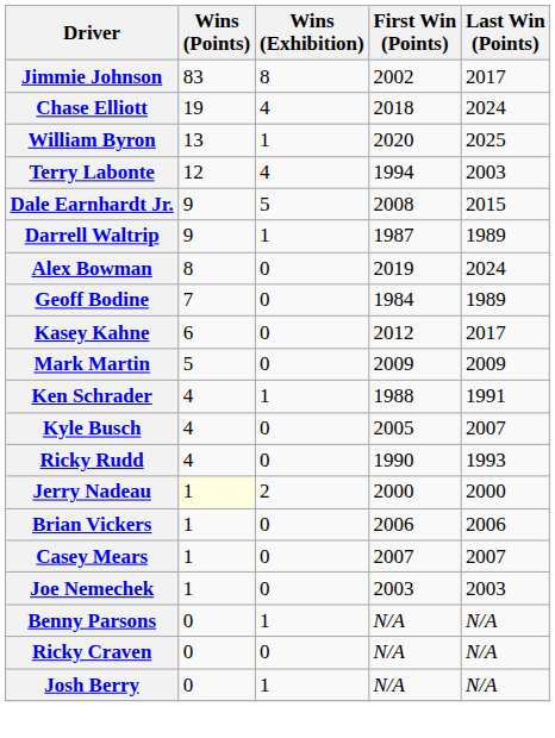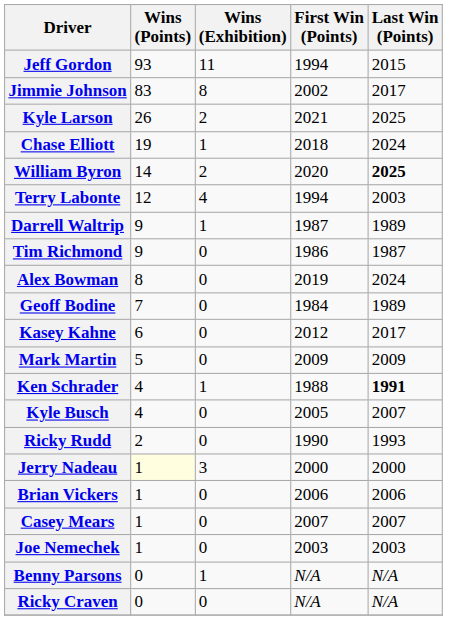 <table class="wikitable sortable">
 <tr>
 <th scope="col">Driver</th>
 <th scope="col">Wins<br>(Points)</th>
 <th scope="col">Wins<br>(Exhibition)</th>
 <th scope="col">First Win<br>(Points)</th>
 <th scope="col">Last Win<br>(Points)</th>
 </tr>
 <tr>
+<th scope="row"><a href='#'>Jeff Gordon</a></th>
+<td>93</td>
+<td>11</td>
+<td>1994</td>
+<td>2015</td>
+</tr>
+<tr>
 <th scope="row"><a href='#'>Jimmie Johnson</a></th>
 <td>83</td>
 <td>8</td>
 <td>2002</td>
 <td>2017</td>
 </tr>
 <tr>
+<th scope="row"><a href='#'>Kyle Larson</a></th>
+<td>26</td>
+<td>2</td>
+<td>2021</td>
+<td>2025</td>
+</tr>
+<tr>
 <th scope="row"><a href='#'>Chase Elliott</a></th>
 <td>19</td>
-<td>4</td>
+<td>1</td>
 <td>2018</td>
 <td>2024</td>
 </tr>
 <tr>
 <th scope="row"><a href='#'>William Byron</a></th>
-<td>13</td>
-<td>1</td>
+<td>14</td>
+<td>2</td>
 <td>2020</td>
-<td>2025</td>
+<td><strong>2025</strong></td>
 </tr>
 <tr>
 <th scope="row"><a href='#'>Terry Labonte</a></th>
 <td>12</td>
 <td>4</td>
 <td>1994</td>
 <td>2003</td>
 </tr>
 <tr>
-<th scope="row"><a href='#'>Dale Earnhardt Jr.</a></th>
-<td>9</td>
-<td>5</td>
-<td>2008</td>
-<td>2015</td>
-</tr>
-<tr>
 <th scope="row"><a href='#'>Darrell Waltrip</a></th>
 <td>9</td>
 <td>1</td>
 <td>1987</td>
 <td>1989</td>
+</tr>
+<tr>
+<th scope="row"><a href='#'>Tim Richmond</a></th>
+<td>9</td>
+<td>0</td>
+<td>1986</td>
+<td>1987</td>
 </tr>
 <tr>
 <th scope="row"><a href='#'>Alex Bowman</a></th>
 <td>8</td>
 <td>0</td>
 <td>2019</td>
 <td>2024</td>
 </tr>
 <tr>
 <th scope="row"><a href='#'>Geoff Bodine</a></th>
 <td>7</td>
 <td>0</td>
 <td>1984</td>
 <td>1989</td>
 </tr>
 <tr>
 <th scope="row"><a href='#'>Kasey Kahne</a></th>
 <td>6</td>
 <td>0</td>
 <td>2012</td>
 <td>2017</td>
 </tr>
 <tr>
 <th scope="row"><a href='#'>Mark Martin</a></th>
 <td>5</td>
 <td>0</td>
 <td>2009</td>
 <td>2009</td>
 </tr>
 <tr>
 <th scope="row"><a href='#'>Ken Schrader</a></th>
 <td>4</td>
 <td>1</td>
 <td>1988</td>
-<td>1991</td>
+<td><strong>1991</strong></td>
 </tr>
 <tr>
 <th scope="row"><a href='#'>Kyle Busch</a></th>
 <td>4</td>
 <td>0</td>
 <td>2005</td>
 <td>2007</td>
 </tr>
 <tr>
 <th scope="row"><a href='#'>Ricky Rudd</a></th>
-<td>4</td>
+<td>2</td>
 <td>0</td>
 <td>1990</td>
 <td>1993</td>
 </tr>
 <tr>
 <th scope="row"><a href='#'>Jerry Nadeau</a></th>
 <td style="background: lightyellow;">1</td>
-<td>2</td>
+<td>3</td>
 <td>2000</td>
 <td>2000</td>
 </tr>
 <tr>
 <th scope="row"><a href='#'>Brian Vickers</a></th>
 <td>1</td>
 <td>0</td>
 <td>2006</td>
 <td>2006</td>
 </tr>
 <tr>
 <th scope="row"><a href='#'>Casey Mears</a></th>
 <td>1</td>
 <td>0</td>
 <td>2007</td>
 <td>2007</td>
 </tr>
 <tr>
 <th scope="row"><a href='#'>Joe Nemechek</a></th>
 <td>1</td>
 <td>0</td>
 <td>2003</td>
 <td>2003</td>
 </tr>
 <tr>
 <th scope="row"><a href='#'>Benny Parsons</a></th>
 <td>0</td>
 <td>1</td>
 <td><em>N/A</em></td>
 <td><em>N/A</em></td>
 </tr>
 <tr>
 <th scope="row"><a href='#'>Ricky Craven</a></th>
 <td>0</td>
 <td>0</td>
 <td><em>N/A</em></td>
 <td><em>N/A</em></td>
 </tr>
 <tr>
-<th scope="row"><a href='#'>Josh Berry</a></th>
-<td>0</td>
-<td>1</td>
-<td><em>N/A</em></td>
-<td><em>N/A</em></td>
-</tr>
-<tr>
 </tr>
 </table>
